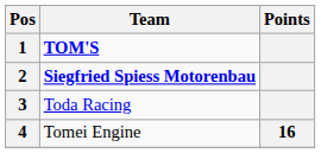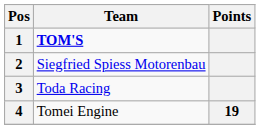 <table class="wikitable" style="font-size:85%; text-align:center">
 <tr>
 <th>Pos</th>
 <th>Team</th>
 <th>Points</th>
 </tr>
 <tr>
 <th>1</th>
 <td align="left"><strong><a href='#'>TOM'S</a></strong></td>
 <th></th>
 </tr>
 <tr>
 <th>2</th>
-<td align="left"><strong><a href='#'>Siegfried Spiess Motorenbau</a></strong></td>
+<td align="left"><a href='#'>Siegfried Spiess Motorenbau</a></td>
 <th></th>
 </tr>
 <tr>
 <th>3</th>
 <td align="left"><a href='#'>Toda Racing</a></td>
 <th></th>
 </tr>
 <tr>
 <th>4</th>
 <td align="left">Tomei Engine</td>
-<th>16</th>
+<th>19</th>
 </tr>
 <tr>
 </tr>
 </table>
